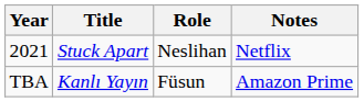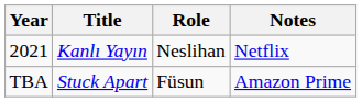 <table class="wikitable">
 <tr>
 <th>Year</th>
 <th>Title</th>
 <th>Role</th>
 <th>Notes</th>
 </tr>
 <tr>
 <td>2021</td>
-<td><em><a href='#'>Stuck Apart</a></em></td>
+<td><em><a href='#'>Kanlı Yayın</a></em></td>
 <td>Neslihan</td>
 <td><a href='#'>Netflix</a></td>
 </tr>
 <tr>
 <td>TBA</td>
-<td><em><a href='#'>Kanlı Yayın</a></em></td>
+<td><em><a href='#'>Stuck Apart</a></em></td>
 <td>Füsun</td>
 <td><a href='#'>Amazon Prime</a></td>
 </tr>
 </table>
